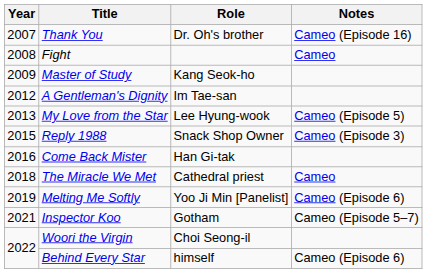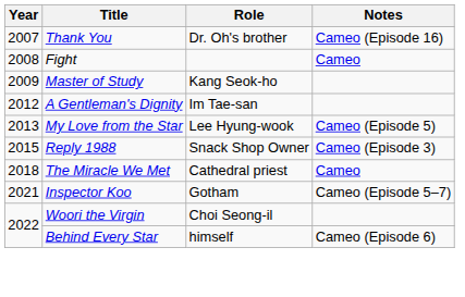 <table class="wikitable">
 <tr>
 <th>Year</th>
 <th>Title</th>
 <th>Role</th>
 <th>Notes</th>
 </tr>
 <tr>
 <td>2007</td>
 <td><em><a href='#'>Thank You</a></em></td>
 <td>Dr. Oh's brother</td>
 <td><a href='#'>Cameo</a> (Episode 16)</td>
 </tr>
 <tr>
 <td>2008</td>
 <td><em>Fight</em></td>
 <td></td>
 <td><a href='#'>Cameo</a></td>
 </tr>
 <tr>
 <td>2009</td>
 <td><em><a href='#'>Master of Study</a></em></td>
 <td>Kang Seok-ho</td>
 <td></td>
 </tr>
 <tr>
 <td>2012</td>
 <td><em><a href='#'>A Gentleman's Dignity</a></em></td>
 <td>Im Tae-san</td>
 <td></td>
 </tr>
 <tr>
 <td>2013</td>
 <td><em><a href='#'>My Love from the Star</a></em></td>
 <td>Lee Hyung-wook</td>
 <td><a href='#'>Cameo</a> (Episode 5)</td>
 </tr>
 <tr>
 <td>2015</td>
 <td><em><a href='#'>Reply 1988</a></em></td>
 <td>Snack Shop Owner</td>
 <td><a href='#'>Cameo</a> (Episode 3)</td>
 </tr>
 <tr>
-<td>2016</td>
-<td><em><a href='#'>Come Back Mister</a></em></td>
-<td>Han Gi-tak</td>
-<td></td>
-</tr>
-<tr>
 <td>2018</td>
 <td><em><a href='#'>The Miracle We Met</a></em></td>
 <td>Cathedral priest</td>
 <td><a href='#'>Cameo</a></td>
-</tr>
-<tr>
-<td>2019</td>
-<td><em><a href='#'>Melting Me Softly</a></em></td>
-<td>Yoo Ji Min [Panelist]</td>
-<td><a href='#'>Cameo</a> (Episode 6)</td>
 </tr>
 <tr>
 <td>2021</td>
 <td><em><a href='#'>Inspector Koo</a></em></td>
 <td>Gotham</td>
 <td>Cameo (Episode 5–7)</td>
 </tr>
 <tr>
 <td rowspan=2>2022</td>
 <td><em><a href='#'>Woori the Virgin</a></em></td>
 <td>Choi Seong-il</td>
 <td></td>
 </tr>
 <tr>
 <td><em><a href='#'>Behind Every Star</a></em></td>
 <td>himself</td>
 <td>Cameo (Episode 6)</td>
 </tr>
 </table>
